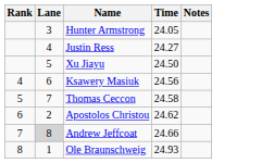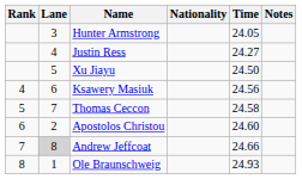 <table class="wikitable sortable" style="text-align:center">
 <tr>
 <th>Rank</th>
 <th>Lane</th>
 <th>Name</th>
+<th>Nationality</th>
 <th>Time</th>
 <th>Notes</th>
 </tr>
 <tr>
 <td></td>
 <td>3</td>
 <td align=left><a href='#'>Hunter Armstrong</a></td>
+<td align=left></td>
 <td>24.05</td>
 <td></td>
 </tr>
 <tr>
 <td></td>
 <td>4</td>
 <td align=left><a href='#'>Justin Ress</a></td>
+<td align=left></td>
 <td>24.27</td>
 <td></td>
 </tr>
 <tr>
 <td></td>
 <td>5</td>
 <td align=left><a href='#'>Xu Jiayu</a></td>
+<td align=left></td>
 <td>24.50</td>
 <td></td>
 </tr>
 <tr>
 <td>4</td>
 <td>6</td>
 <td align=left><a href='#'>Ksawery Masiuk</a></td>
+<td align=left></td>
 <td>24.56</td>
 <td></td>
 </tr>
 <tr>
 <td>5</td>
 <td>7</td>
 <td align=left><a href='#'>Thomas Ceccon</a></td>
+<td align=left></td>
 <td>24.58</td>
 <td></td>
 </tr>
 <tr>
 <td>6</td>
 <td>2</td>
 <td align=left><a href='#'>Apostolos Christou</a></td>
-<td>24.62</td>
+<td align=left></td>
+<td>24.60</td>
 <td></td>
 </tr>
 <tr>
 <td>7</td>
 <td style="background: lightgrey;">8</td>
 <td align=left><a href='#'>Andrew Jeffcoat</a></td>
+<td align=left></td>
 <td>24.66</td>
 <td></td>
 </tr>
 <tr>
 <td>8</td>
 <td>1</td>
 <td align=left><a href='#'>Ole Braunschweig</a></td>
+<td align=left></td>
 <td>24.93</td>
 <td></td>
 </tr>
 </table>
